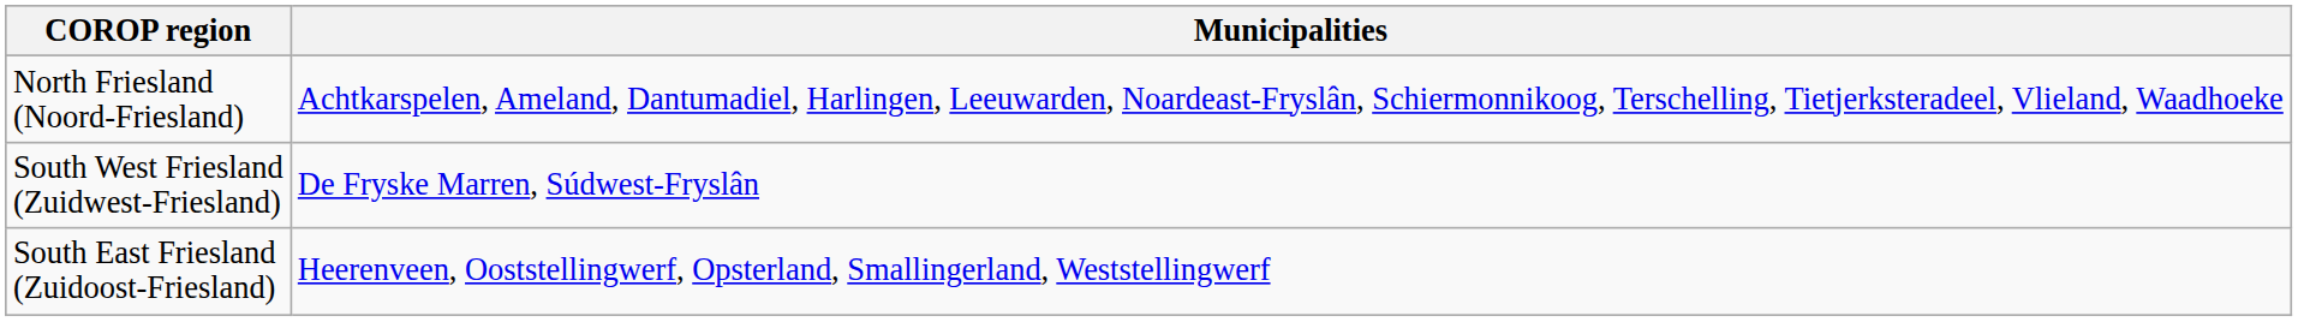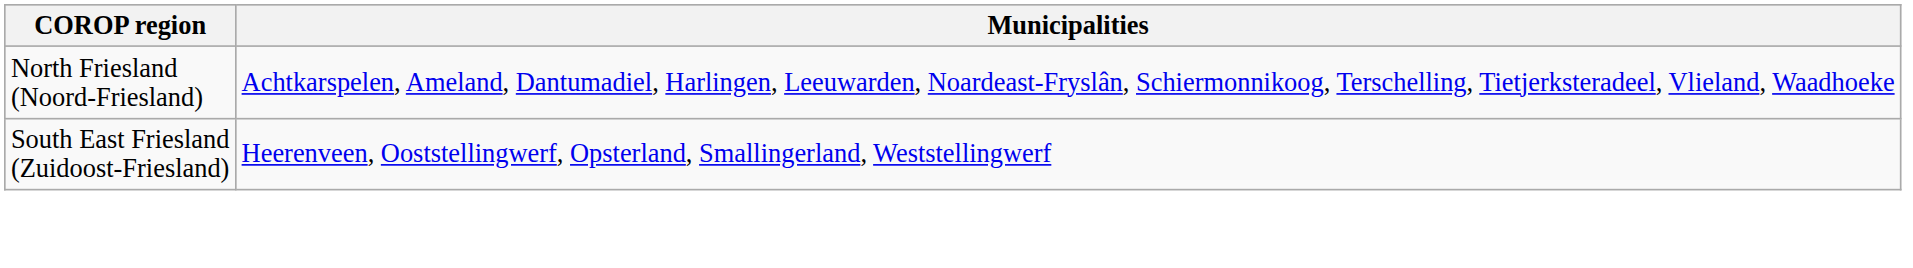 <table class="wikitable sortable">
 <tr>
 <th>COROP region</th>
 <th>Municipalities</th>
 </tr>
 <tr>
 <td>North Friesland<br>(Noord-Friesland)</td>
 <td><a href='#'>Achtkarspelen</a>, <a href='#'>Ameland</a>, <a href='#'>Dantumadiel</a>, <a href='#'>Harlingen</a>, <a href='#'>Leeuwarden</a>, <a href='#'>Noardeast-Fryslân</a>, <a href='#'>Schiermonnikoog</a>, <a href='#'>Terschelling</a>, <a href='#'>Tietjerksteradeel</a>, <a href='#'>Vlieland</a>, <a href='#'>Waadhoeke</a></td>
 </tr>
 <tr>
-<td>South West Friesland<br>(Zuidwest-Friesland)</td>
-<td><a href='#'>De Fryske Marren</a>, <a href='#'>Súdwest-Fryslân</a></td>
-</tr>
-<tr>
 <td>South East Friesland<br>(Zuidoost-Friesland)</td>
 <td><a href='#'>Heerenveen</a>, <a href='#'>Ooststellingwerf</a>, <a href='#'>Opsterland</a>, <a href='#'>Smallingerland</a>, <a href='#'>Weststellingwerf</a></td>
 </tr>
 </table>
